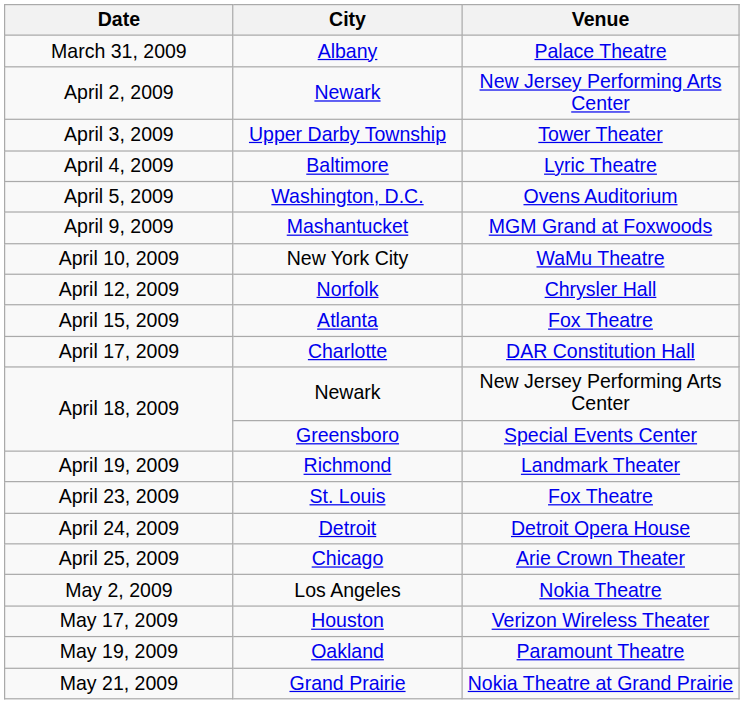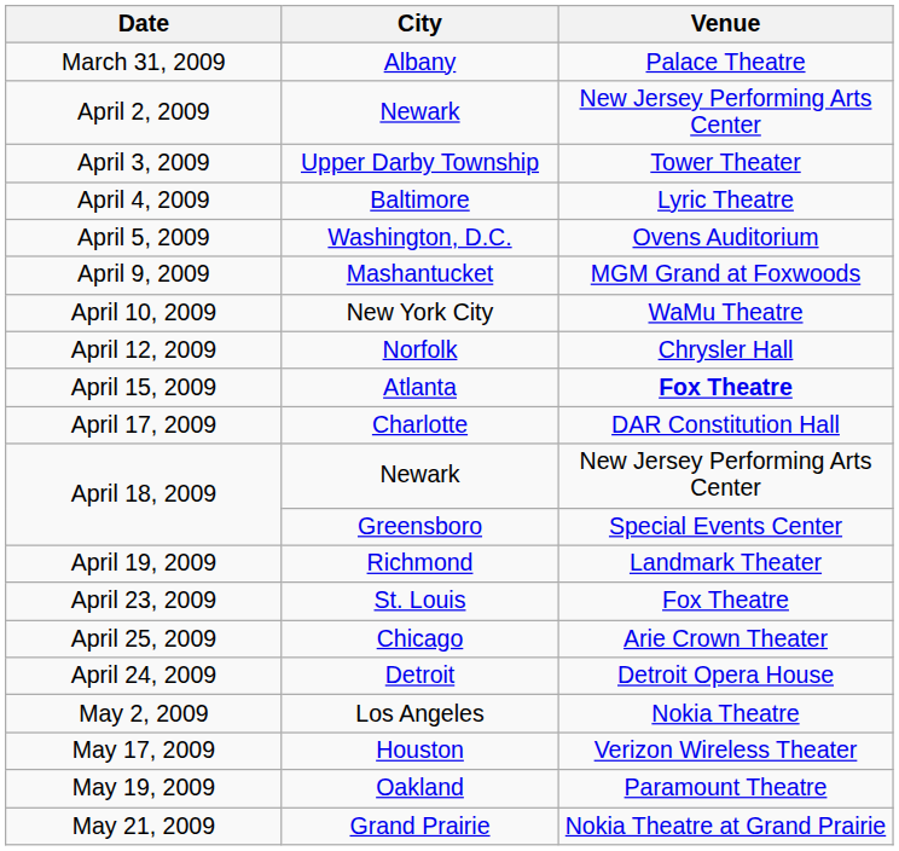 <table class="wikitable" style="text-align:center">
 <tr>
 <th style="width:180px;">Date</th>
 <th style="width:180px;">City</th>
 <th style="width:220px;">Venue</th>
 </tr>
 <tr>
 <td>March 31, 2009</td>
 <td><a href='#'>Albany</a></td>
 <td><a href='#'>Palace Theatre</a></td>
 </tr>
 <tr>
 <td>April 2, 2009</td>
 <td><a href='#'>Newark</a></td>
 <td><a href='#'>New Jersey Performing Arts Center</a></td>
 </tr>
 <tr>
 <td>April 3, 2009</td>
 <td><a href='#'>Upper Darby Township</a></td>
 <td><a href='#'>Tower Theater</a></td>
 </tr>
 <tr>
 <td>April 4, 2009</td>
 <td><a href='#'>Baltimore</a></td>
 <td><a href='#'>Lyric Theatre</a></td>
 </tr>
 <tr>
 <td>April 5, 2009</td>
 <td><a href='#'>Washington, D.C.</a></td>
 <td><a href='#'>Ovens Auditorium</a></td>
 </tr>
 <tr>
 <td>April 9, 2009</td>
 <td><a href='#'>Mashantucket</a></td>
 <td><a href='#'>MGM Grand at Foxwoods</a></td>
 </tr>
 <tr>
 <td>April 10, 2009</td>
 <td>New York City</td>
 <td><a href='#'>WaMu Theatre</a></td>
 </tr>
 <tr>
 <td>April 12, 2009</td>
 <td><a href='#'>Norfolk</a></td>
 <td><a href='#'>Chrysler Hall</a></td>
 </tr>
 <tr>
 <td>April 15, 2009</td>
 <td><a href='#'>Atlanta</a></td>
-<td><a href='#'>Fox Theatre</a></td>
+<td><strong><a href='#'>Fox Theatre</a></strong></td>
 </tr>
 <tr>
 <td>April 17, 2009</td>
 <td><a href='#'>Charlotte</a></td>
 <td><a href='#'>DAR Constitution Hall</a></td>
 </tr>
 <tr>
 <td rowspan="2">April 18, 2009</td>
 <td>Newark</td>
 <td>New Jersey Performing Arts Center</td>
 </tr>
 <tr>
 <td><a href='#'>Greensboro</a></td>
 <td><a href='#'>Special Events Center</a></td>
 </tr>
 <tr>
 <td>April 19, 2009</td>
 <td><a href='#'>Richmond</a></td>
 <td><a href='#'>Landmark Theater</a></td>
 </tr>
 <tr>
 <td>April 23, 2009</td>
 <td><a href='#'>St. Louis</a></td>
 <td><a href='#'>Fox Theatre</a></td>
 </tr>
 <tr>
+<td>April 25, 2009</td>
+<td><a href='#'>Chicago</a></td>
+<td><a href='#'>Arie Crown Theater</a></td>
+</tr>
+<tr>
 <td>April 24, 2009</td>
 <td><a href='#'>Detroit</a></td>
 <td><a href='#'>Detroit Opera House</a></td>
-</tr>
-<tr>
-<td>April 25, 2009</td>
-<td><a href='#'>Chicago</a></td>
-<td><a href='#'>Arie Crown Theater</a></td>
 </tr>
 <tr>
 <td>May 2, 2009</td>
 <td>Los Angeles</td>
 <td><a href='#'>Nokia Theatre</a></td>
 </tr>
 <tr>
 <td>May 17, 2009</td>
 <td><a href='#'>Houston</a></td>
 <td><a href='#'>Verizon Wireless Theater</a></td>
 </tr>
 <tr>
 <td>May 19, 2009</td>
 <td><a href='#'>Oakland</a></td>
 <td><a href='#'>Paramount Theatre</a></td>
 </tr>
 <tr>
 <td>May 21, 2009</td>
 <td><a href='#'>Grand Prairie</a></td>
 <td><a href='#'>Nokia Theatre at Grand Prairie</a></td>
 </tr>
 </table>
